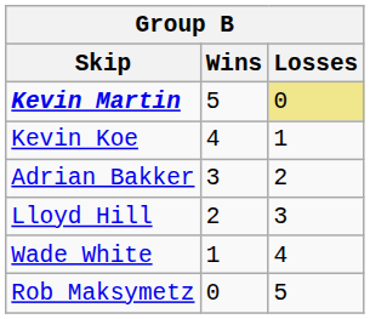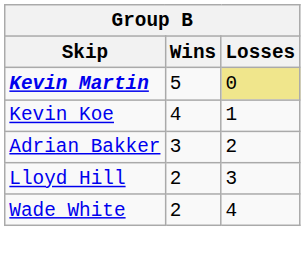 <table class="wikitable">
 <tr>
 <th colspan="3">Group B</th>
 </tr>
 <tr>
 <th>Skip</th>
 <th>Wins</th>
 <th>Losses</th>
 </tr>
 <tr>
 <td><strong><em><a href='#'>Kevin Martin</a></em></strong></td>
 <td>5</td>
 <td style="background: khaki;">0</td>
 </tr>
 <tr>
 <td><a href='#'>Kevin Koe</a></td>
 <td>4</td>
 <td>1</td>
 </tr>
 <tr>
 <td><a href='#'>Adrian Bakker</a></td>
 <td>3</td>
 <td>2</td>
 </tr>
 <tr>
 <td><a href='#'>Lloyd Hill</a></td>
 <td>2</td>
 <td>3</td>
 </tr>
 <tr>
 <td><a href='#'>Wade White</a></td>
-<td>1</td>
+<td>2</td>
 <td>4</td>
 </tr>
-<tr>
-<td><a href='#'>Rob Maksymetz</a></td>
-<td>0</td>
-<td>5</td>
-</tr>
 </table>
